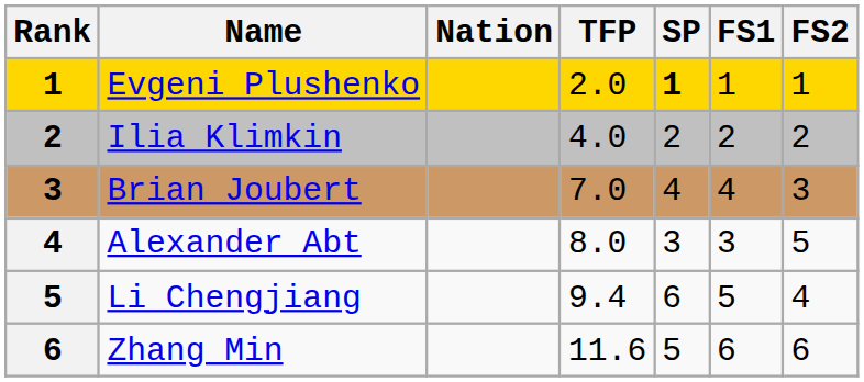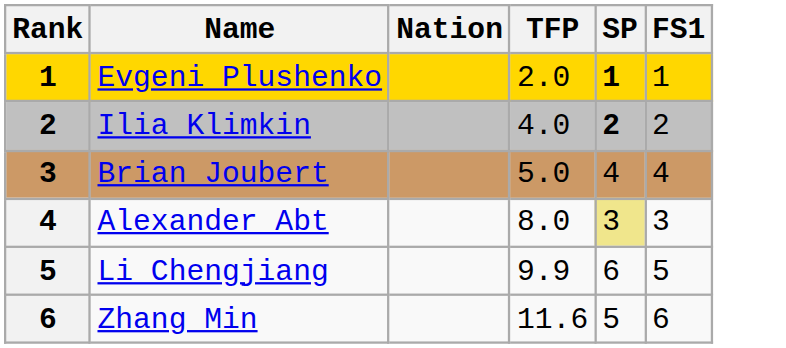 <table class="wikitable">
 <tr>
 <th>Rank</th>
 <th>Name</th>
 <th>Nation</th>
 <th>TFP</th>
 <th>SP</th>
 <th>FS1</th>
-<th>FS2</th>
 </tr>
 <tr bgcolor="gold">
 <td align="center"><strong>1</strong></td>
 <td><a href='#'>Evgeni Plushenko</a></td>
 <td></td>
 <td>2.0</td>
 <td><strong>1</strong></td>
 <td>1</td>
-<td>1</td>
 </tr>
 <tr bgcolor="silver">
 <td align="center"><strong>2</strong></td>
 <td><a href='#'>Ilia Klimkin</a></td>
 <td></td>
 <td>4.0</td>
-<td>2</td>
-<td>2</td>
+<td><strong>2</strong></td>
 <td>2</td>
 </tr>
 <tr bgcolor="cc9966">
 <td align="center"><strong>3</strong></td>
 <td><a href='#'>Brian Joubert</a></td>
 <td></td>
-<td>7.0</td>
+<td>5.0</td>
 <td>4</td>
 <td>4</td>
-<td>3</td>
 </tr>
 <tr>
 <th>4</th>
 <td><a href='#'>Alexander Abt</a></td>
 <td></td>
 <td>8.0</td>
+<td style="background: khaki;">3</td>
 <td>3</td>
-<td>3</td>
-<td>5</td>
 </tr>
 <tr>
 <th>5</th>
 <td><a href='#'>Li Chengjiang</a></td>
 <td></td>
-<td>9.4</td>
+<td>9.9</td>
 <td>6</td>
 <td>5</td>
-<td>4</td>
 </tr>
 <tr>
 <th>6</th>
 <td><a href='#'>Zhang Min</a></td>
 <td></td>
 <td>11.6</td>
 <td>5</td>
 <td>6</td>
-<td>6</td>
 </tr>
 </table>
